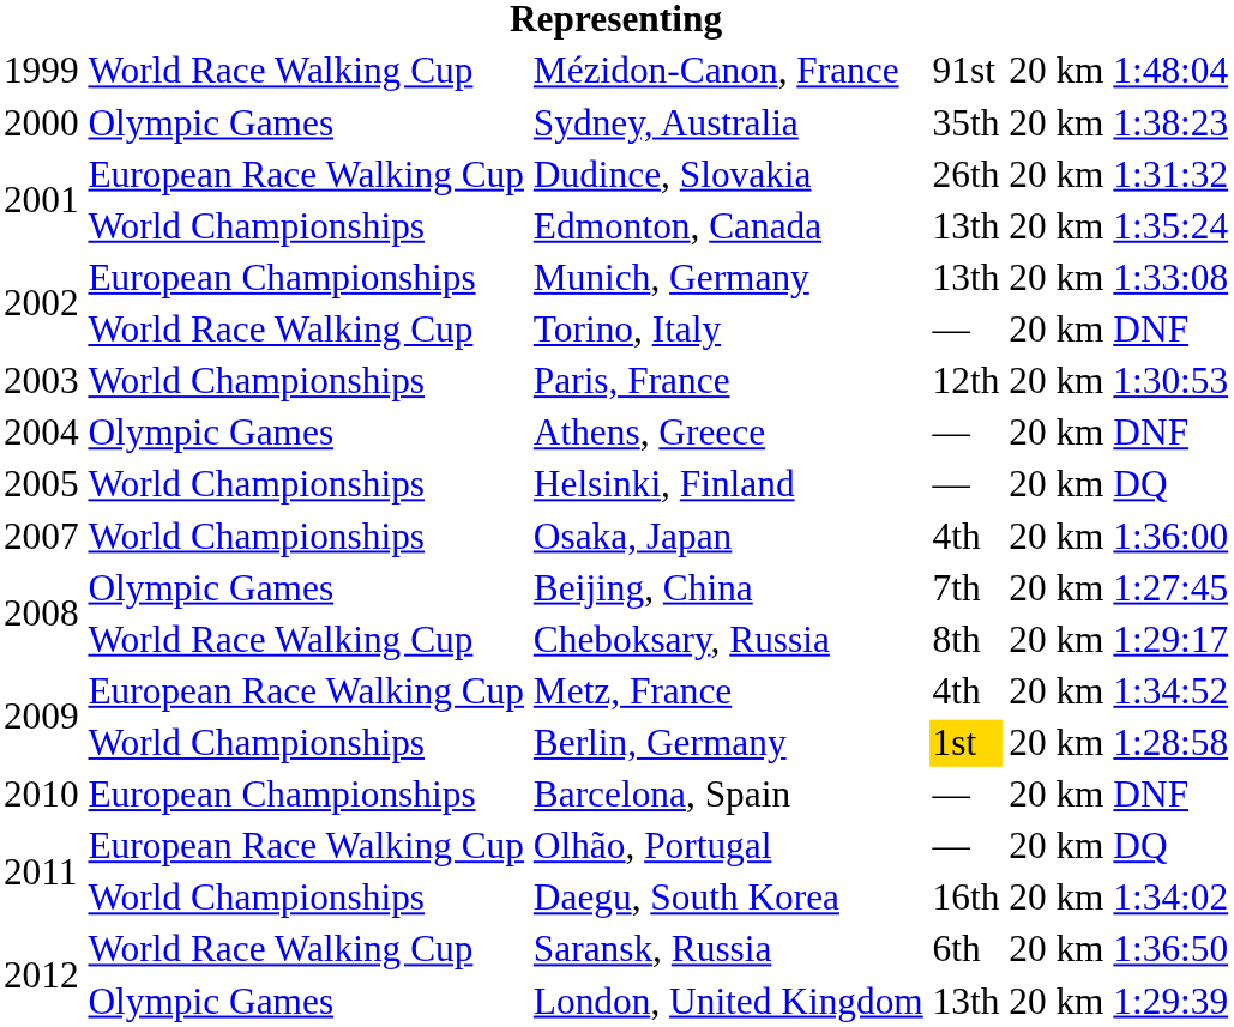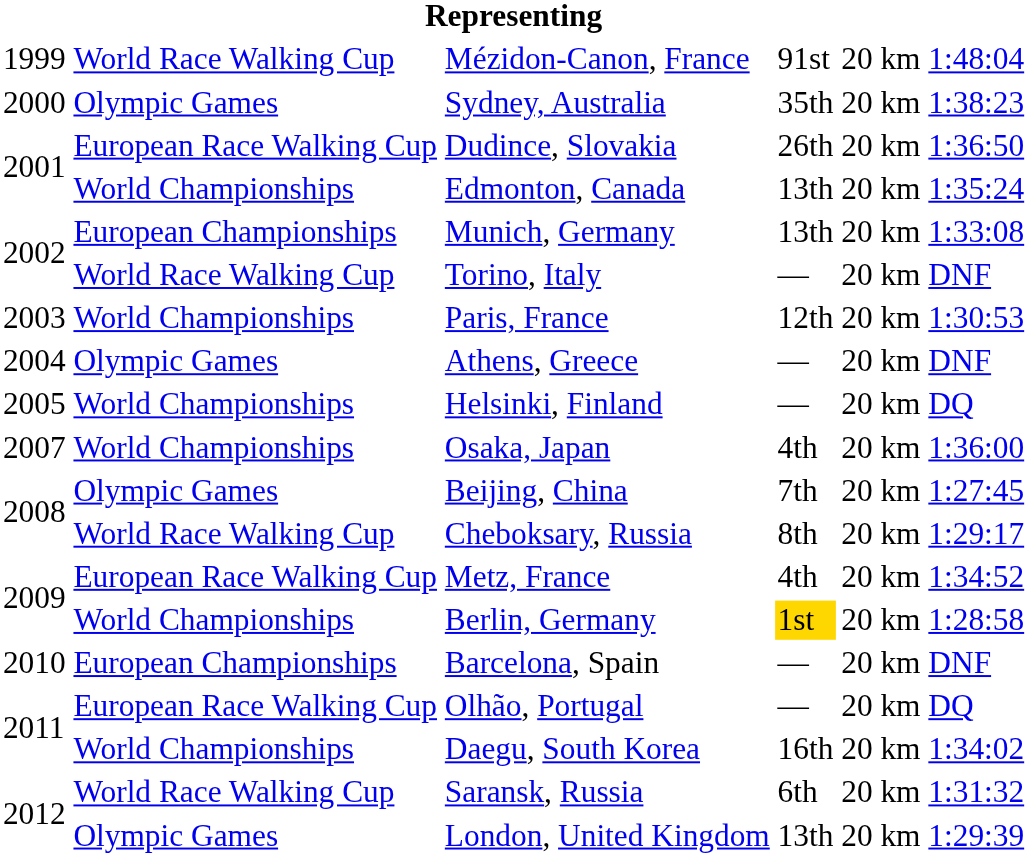 <table>
 <tr>
 <th colspan="6">Representing </th>
 </tr>
 <tr>
 <td>1999</td>
 <td><a href='#'>World Race Walking Cup</a></td>
 <td><a href='#'>Mézidon-Canon</a>, <a href='#'>France</a></td>
 <td>91st</td>
 <td>20 km</td>
 <td><a href='#'>1:48:04</a></td>
 </tr>
 <tr>
 <td>2000</td>
 <td><a href='#'>Olympic Games</a></td>
 <td><a href='#'>Sydney, Australia</a></td>
 <td>35th</td>
 <td>20 km</td>
 <td><a href='#'>1:38:23</a></td>
 </tr>
 <tr>
 <td rowspan=2>2001</td>
 <td><a href='#'>European Race Walking Cup</a></td>
 <td><a href='#'>Dudince</a>, <a href='#'>Slovakia</a></td>
 <td>26th</td>
 <td>20 km</td>
-<td><a href='#'>1:31:32</a></td>
+<td><a href='#'>1:36:50</a></td>
 </tr>
 <tr>
 <td><a href='#'>World Championships</a></td>
 <td><a href='#'>Edmonton</a>, <a href='#'>Canada</a></td>
 <td>13th</td>
 <td>20 km</td>
 <td><a href='#'>1:35:24</a></td>
 </tr>
 <tr>
 <td rowspan=2>2002</td>
 <td><a href='#'>European Championships</a></td>
 <td><a href='#'>Munich</a>, <a href='#'>Germany</a></td>
 <td>13th</td>
 <td>20 km</td>
 <td><a href='#'>1:33:08</a></td>
 </tr>
 <tr>
 <td><a href='#'>World Race Walking Cup</a></td>
 <td><a href='#'>Torino</a>, <a href='#'>Italy</a></td>
 <td>—</td>
 <td>20 km</td>
 <td><a href='#'>DNF</a></td>
 </tr>
 <tr>
 <td>2003</td>
 <td><a href='#'>World Championships</a></td>
 <td><a href='#'>Paris, France</a></td>
 <td>12th</td>
 <td>20 km</td>
 <td><a href='#'>1:30:53</a></td>
 </tr>
 <tr>
 <td>2004</td>
 <td><a href='#'>Olympic Games</a></td>
 <td><a href='#'>Athens</a>, <a href='#'>Greece</a></td>
 <td>—</td>
 <td>20 km</td>
 <td><a href='#'>DNF</a></td>
 </tr>
 <tr>
 <td>2005</td>
 <td><a href='#'>World Championships</a></td>
 <td><a href='#'>Helsinki</a>, <a href='#'>Finland</a></td>
 <td>—</td>
 <td>20 km</td>
 <td><a href='#'>DQ</a></td>
 </tr>
 <tr>
 <td>2007</td>
 <td><a href='#'>World Championships</a></td>
 <td><a href='#'>Osaka, Japan</a></td>
 <td>4th</td>
 <td>20 km</td>
 <td><a href='#'>1:36:00</a></td>
 </tr>
 <tr>
 <td rowspan=2>2008</td>
 <td><a href='#'>Olympic Games</a></td>
 <td><a href='#'>Beijing</a>, <a href='#'>China</a></td>
 <td>7th</td>
 <td>20 km</td>
 <td><a href='#'>1:27:45</a></td>
 </tr>
 <tr>
 <td><a href='#'>World Race Walking Cup</a></td>
 <td><a href='#'>Cheboksary</a>, <a href='#'>Russia</a></td>
 <td>8th</td>
 <td>20 km</td>
 <td><a href='#'>1:29:17</a></td>
 </tr>
 <tr>
 <td rowspan=2>2009</td>
 <td><a href='#'>European Race Walking Cup</a></td>
 <td><a href='#'>Metz, France</a></td>
 <td>4th</td>
 <td>20 km</td>
 <td><a href='#'>1:34:52</a></td>
 </tr>
 <tr>
 <td><a href='#'>World Championships</a></td>
 <td><a href='#'>Berlin, Germany</a></td>
 <td bgcolor="Gold">1st</td>
 <td>20 km</td>
 <td><a href='#'>1:28:58</a></td>
 </tr>
 <tr>
 <td>2010</td>
 <td><a href='#'>European Championships</a></td>
 <td><a href='#'>Barcelona</a>, Spain</td>
 <td>—</td>
 <td>20 km</td>
 <td><a href='#'>DNF</a></td>
 </tr>
 <tr>
 <td rowspan=2>2011</td>
 <td><a href='#'>European Race Walking Cup</a></td>
 <td><a href='#'>Olhão</a>, <a href='#'>Portugal</a></td>
 <td>—</td>
 <td>20 km</td>
 <td><a href='#'>DQ</a></td>
 </tr>
 <tr>
 <td><a href='#'>World Championships</a></td>
 <td><a href='#'>Daegu</a>, <a href='#'>South Korea</a></td>
 <td>16th</td>
 <td>20 km</td>
 <td><a href='#'>1:34:02</a></td>
 </tr>
 <tr>
 <td rowspan=2>2012</td>
 <td><a href='#'>World Race Walking Cup</a></td>
 <td><a href='#'>Saransk</a>, <a href='#'>Russia</a></td>
 <td>6th</td>
 <td>20 km</td>
-<td><a href='#'>1:36:50</a></td>
+<td><a href='#'>1:31:32</a></td>
 </tr>
 <tr>
 <td><a href='#'>Olympic Games</a></td>
 <td><a href='#'>London</a>, <a href='#'>United Kingdom</a></td>
 <td>13th</td>
 <td>20 km</td>
 <td><a href='#'>1:29:39</a></td>
 </tr>
 </table>
